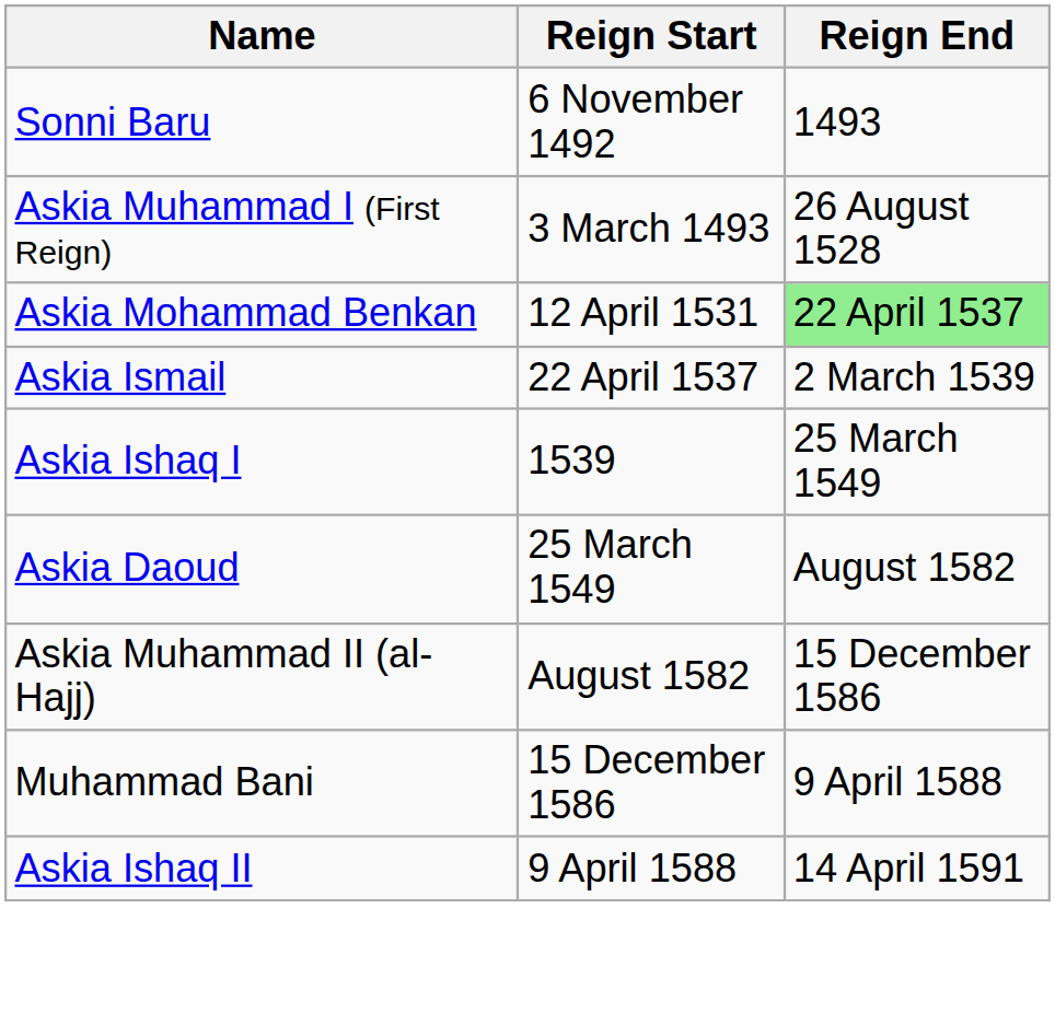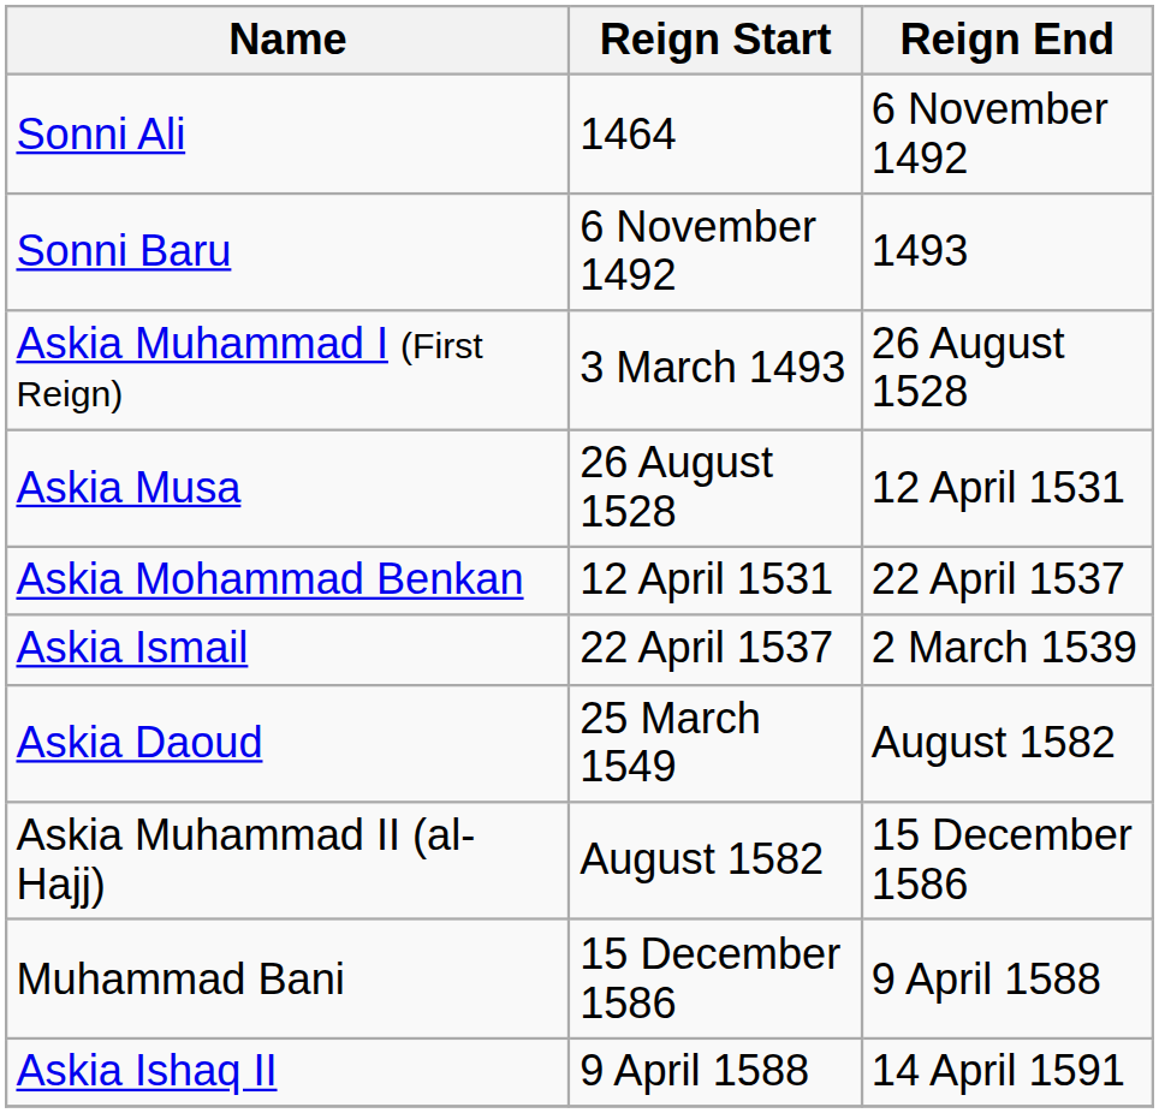 <table class="wikitable">
 <tr>
 <th width="200pt">Name</th>
 <th width="100pt">Reign Start</th>
 <th width="100pt">Reign End</th>
+</tr>
+<tr>
+<td><a href='#'>Sonni Ali</a></td>
+<td>1464</td>
+<td>6 November 1492</td>
 </tr>
 <tr>
 <td><a href='#'>Sonni Baru</a></td>
 <td>6 November 1492</td>
 <td>1493</td>
 </tr>
 <tr>
 <td><a href='#'>Askia Muhammad I</a> <small>(First Reign)</small></td>
 <td>3 March 1493</td>
 <td>26 August 1528</td>
 </tr>
 <tr>
+<td><a href='#'>Askia Musa</a></td>
+<td>26 August 1528</td>
+<td>12 April 1531</td>
+</tr>
+<tr>
 <td><a href='#'>Askia Mohammad Benkan</a></td>
 <td>12 April 1531</td>
-<td style="background: lightgreen;">22 April 1537</td>
+<td>22 April 1537</td>
 </tr>
 <tr>
 <td><a href='#'>Askia Ismail</a></td>
 <td>22 April 1537</td>
 <td>2 March 1539</td>
-</tr>
-<tr>
-<td><a href='#'>Askia Ishaq I</a></td>
-<td>1539</td>
-<td>25 March 1549</td>
 </tr>
 <tr>
 <td><a href='#'>Askia Daoud</a></td>
 <td>25 March 1549</td>
 <td>August 1582</td>
 </tr>
 <tr>
 <td>Askia Muhammad II (al-Hajj)</td>
 <td>August 1582</td>
 <td>15 December 1586</td>
 </tr>
 <tr>
 <td>Muhammad Bani</td>
 <td>15 December 1586</td>
 <td>9 April 1588</td>
 </tr>
 <tr>
 <td><a href='#'>Askia Ishaq II</a></td>
 <td>9 April 1588</td>
 <td>14 April 1591</td>
 </tr>
 <tr>
 </tr>
 </table>
